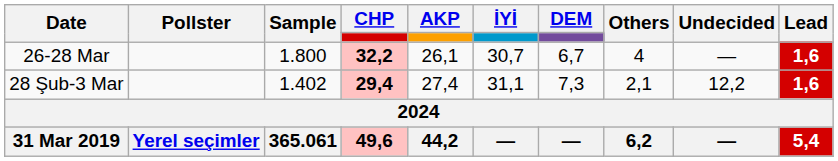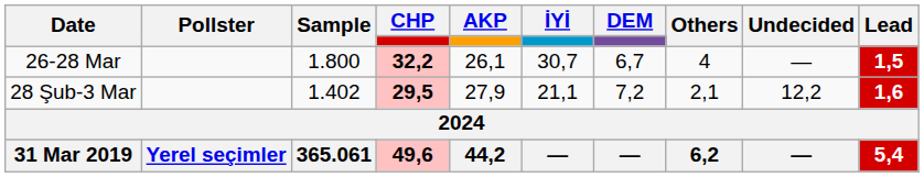 <table class="wikitable mw-collapsible" style="text-align:center; font-size:85%; line-height:14px;">
 <tr>
 <th rowspan="2">Date</th>
 <th rowspan="2">Pollster</th>
 <th rowspan="2">Sample</th>
 <th style="width:3em;"><a href='#'>CHP</a></th>
 <th style="width:3em;"><a href='#'>AKP</a></th>
 <th style="width:3em;"><a href='#'>İYİ</a></th>
 <th style="width:3em;"><a href='#'>DEM</a></th>
 <th rowspan="2">Others</th>
 <th rowspan="2">Undecided</th>
 <th rowspan="2">Lead</th>
 </tr>
 <tr>
 <th style="background:#d40000;"></th>
 <th style="background:#fda000;"></th>
 <th style="background:#0099cc;"></th>
 <th style="background:#734B9C;"></th>
 </tr>
 <tr>
 <td>26-28 Mar</td>
 <td></td>
 <td>1.800</td>
 <td style="background:#FFC2C2"><strong>32,2</strong></td>
 <td>26,1</td>
 <td>30,7</td>
 <td>6,7</td>
 <td>4</td>
 <td>—</td>
-<th style="background:#d40000; color:white;">1,6</th>
+<th style="background:#d40000; color:white;">1,5</th>
 </tr>
 <tr>
 <td>28 Şub-3 Mar</td>
 <td></td>
 <td>1.402</td>
-<td style="background:#FFC2C2"><strong>29,4</strong></td>
-<td>27,4</td>
-<td>31,1</td>
-<td>7,3</td>
+<td style="background:#FFC2C2"><strong>29,5</strong></td>
+<td>27,9</td>
+<td>21,1</td>
+<td>7,2</td>
 <td>2,1</td>
 <td>12,2</td>
 <th style="background:#d40000; color:white;">1,6</th>
 </tr>
 <tr>
 <th colspan="10">2024</th>
 </tr>
 <tr>
 <th>31 Mar 2019</th>
 <th><a href='#'>Yerel seçimler</a></th>
 <th>365.061</th>
 <th style="background:#FFC2C2"><strong>49,6</strong></th>
 <th>44,2</th>
 <th>—</th>
 <th>—</th>
 <th>6,2</th>
 <th>—</th>
 <th style="background:#d40000; color:white;">5,4</th>
 </tr>
 </table>
